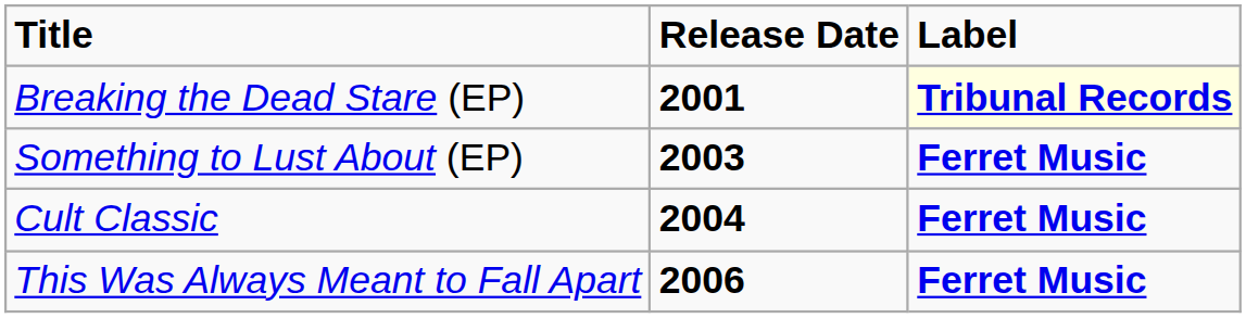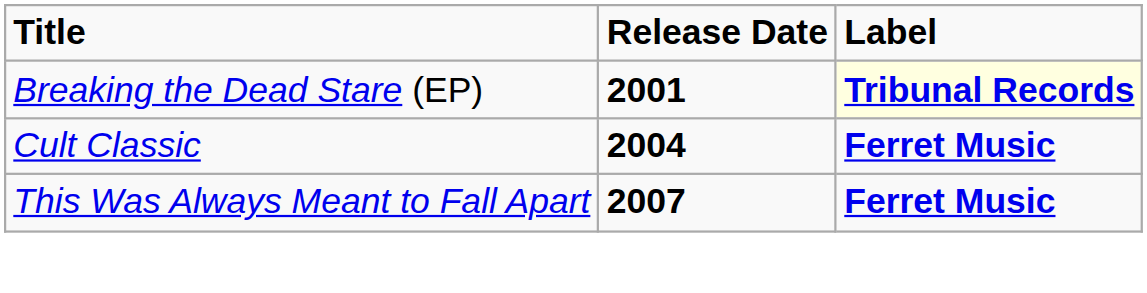 <table class="wikitable">
 <tr>
 <td><strong>Title</strong></td>
 <td><strong>Release Date</strong></td>
 <td><strong>Label</strong></td>
 </tr>
 <tr>
 <td><em><a href='#'>Breaking the Dead Stare</a></em> (EP)</td>
 <td><strong>2001</strong></td>
 <td style="background: lightyellow;"><strong><a href='#'>Tribunal Records</a></strong></td>
 </tr>
 <tr>
-<td><em><a href='#'>Something to Lust About</a></em> (EP)</td>
-<td><strong>2003</strong></td>
-<td><strong><a href='#'>Ferret Music</a></strong></td>
-</tr>
-<tr>
 <td><em><a href='#'>Cult Classic</a></em></td>
 <td><strong>2004</strong></td>
 <td><strong><a href='#'>Ferret Music</a></strong></td>
 </tr>
 <tr>
 <td><em><a href='#'>This Was Always Meant to Fall Apart</a></em></td>
-<td><strong>2006</strong></td>
+<td><strong>2007</strong></td>
 <td><strong><a href='#'>Ferret Music</a></strong></td>
 </tr>
 </table>
